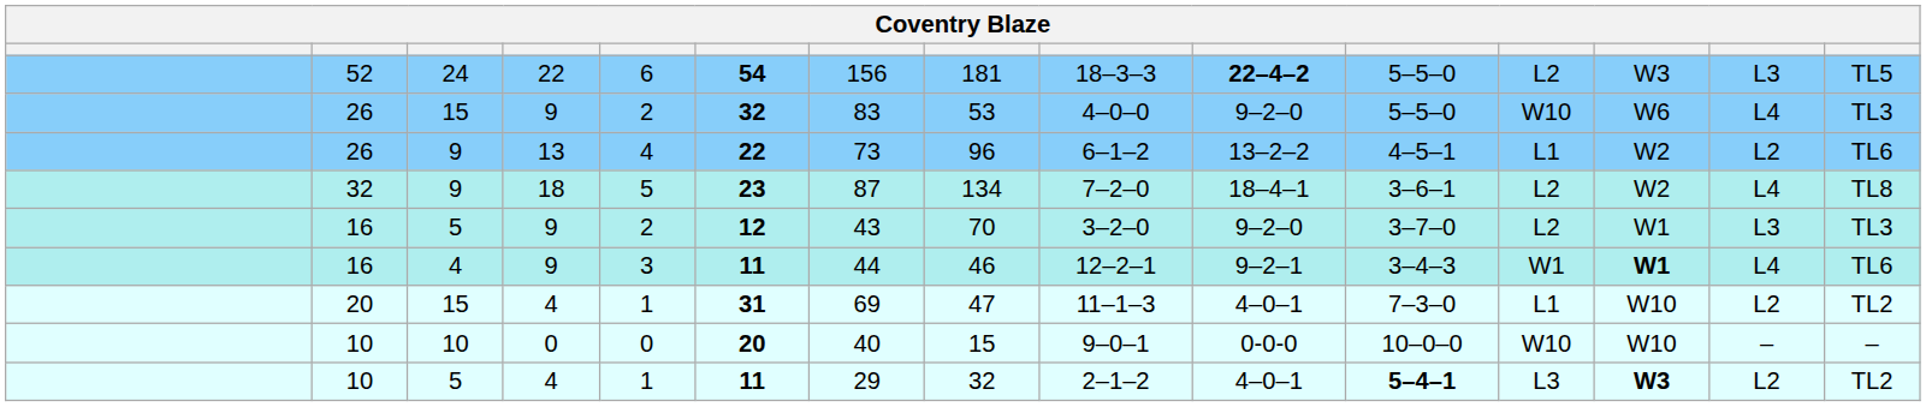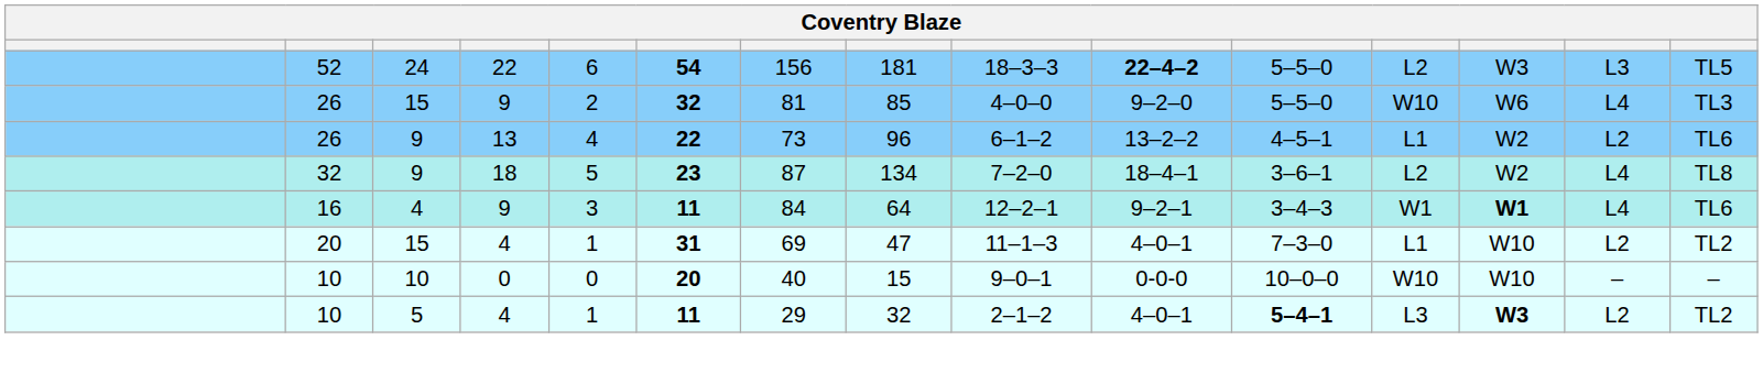 <table class="wikitable collapsible collapsed" style="width: 100%">
 <tr>
 <th colspan=15>Coventry Blaze</th>
 </tr>
 <tr>
 <th width="16%"></th>
 <th width="5%"></th>
 <th width="5%"></th>
 <th width="5%"></th>
 <th width="5%"></th>
 <th width="6%"></th>
 <th width="6%"></th>
 <th width="6%"></th>
 <th width="8%"></th>
 <th width="8%"></th>
 <th width="8%"></th>
 <th width="5%"></th>
 <th width="6%"></th>
 <th width="6%"></th>
 <th width="5%"></th>
 </tr>
 <tr align=center bgcolor="#87cefa">
 <td align=left></td>
 <td>52</td>
 <td>24</td>
 <td>22</td>
 <td>6</td>
 <td><strong>54</strong></td>
 <td>156</td>
 <td>181</td>
 <td>18–3–3</td>
 <td><strong>22–4–2</strong></td>
 <td>5–5–0</td>
 <td>L2</td>
 <td>W3</td>
 <td>L3</td>
 <td>TL5</td>
 </tr>
 <tr align=center bgcolor="#87cefa">
 <td align=left></td>
 <td>26</td>
 <td>15</td>
 <td>9</td>
 <td>2</td>
 <td><strong>32</strong></td>
-<td>83</td>
-<td>53</td>
+<td>81</td>
+<td>85</td>
 <td>4–0–0</td>
 <td>9–2–0</td>
 <td>5–5–0</td>
 <td>W10</td>
 <td>W6</td>
 <td>L4</td>
 <td>TL3</td>
 </tr>
 <tr align=center bgcolor="#87cefa">
 <td align=left></td>
 <td>26</td>
 <td>9</td>
 <td>13</td>
 <td>4</td>
 <td><strong>22</strong></td>
 <td>73</td>
 <td>96</td>
 <td>6–1–2</td>
 <td>13–2–2</td>
 <td>4–5–1</td>
 <td>L1</td>
 <td>W2</td>
 <td>L2</td>
 <td>TL6</td>
 </tr>
 <tr align=center bgcolor="#afeeee">
 <td align=left></td>
 <td>32</td>
 <td>9</td>
 <td>18</td>
 <td>5</td>
 <td><strong>23</strong></td>
 <td>87</td>
 <td>134</td>
 <td>7–2–0</td>
 <td>18–4–1</td>
 <td>3–6–1</td>
 <td>L2</td>
 <td>W2</td>
 <td>L4</td>
 <td>TL8</td>
 </tr>
 <tr align=center bgcolor="#afeeee">
 <td align=left></td>
 <td>16</td>
-<td>5</td>
-<td>9</td>
-<td>2</td>
-<td><strong>12</strong></td>
-<td>43</td>
-<td>70</td>
-<td>3–2–0</td>
-<td>9–2–0</td>
-<td>3–7–0</td>
-<td>L2</td>
-<td>W1</td>
-<td>L3</td>
-<td>TL3</td>
-</tr>
-<tr align=center bgcolor="#afeeee">
-<td align=left></td>
-<td>16</td>
 <td>4</td>
 <td>9</td>
 <td>3</td>
 <td><strong>11</strong></td>
-<td>44</td>
-<td>46</td>
+<td>84</td>
+<td>64</td>
 <td>12–2–1</td>
 <td>9–2–1</td>
 <td>3–4–3</td>
 <td>W1</td>
 <td><strong>W1</strong></td>
 <td>L4</td>
 <td>TL6</td>
 </tr>
 <tr align=center bgcolor="#e0ffff">
 <td align=left></td>
 <td>20</td>
 <td>15</td>
 <td>4</td>
 <td>1</td>
 <td><strong>31</strong></td>
 <td>69</td>
 <td>47</td>
 <td>11–1–3</td>
 <td>4–0–1</td>
 <td>7–3–0</td>
 <td>L1</td>
 <td>W10</td>
 <td>L2</td>
 <td>TL2</td>
 </tr>
 <tr align=center bgcolor="#e0ffff">
 <td align=left></td>
 <td>10</td>
 <td>10</td>
 <td>0</td>
 <td>0</td>
 <td><strong>20</strong></td>
 <td>40</td>
 <td>15</td>
 <td>9–0–1</td>
 <td>0-0-0</td>
 <td>10–0–0</td>
 <td>W10</td>
 <td>W10</td>
 <td>–</td>
 <td>–</td>
 </tr>
 <tr align=center bgcolor="#e0ffff">
 <td align=left></td>
 <td>10</td>
 <td>5</td>
 <td>4</td>
 <td>1</td>
 <td><strong>11</strong></td>
 <td>29</td>
 <td>32</td>
 <td>2–1–2</td>
 <td>4–0–1</td>
 <td><strong>5–4–1</strong></td>
 <td>L3</td>
 <td><strong>W3</strong></td>
 <td>L2</td>
 <td>TL2</td>
 </tr>
 </table>
